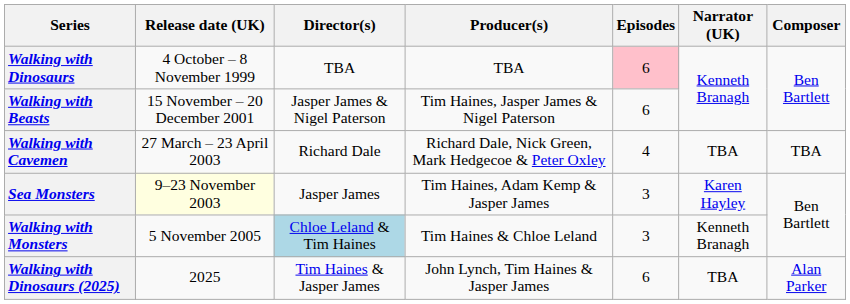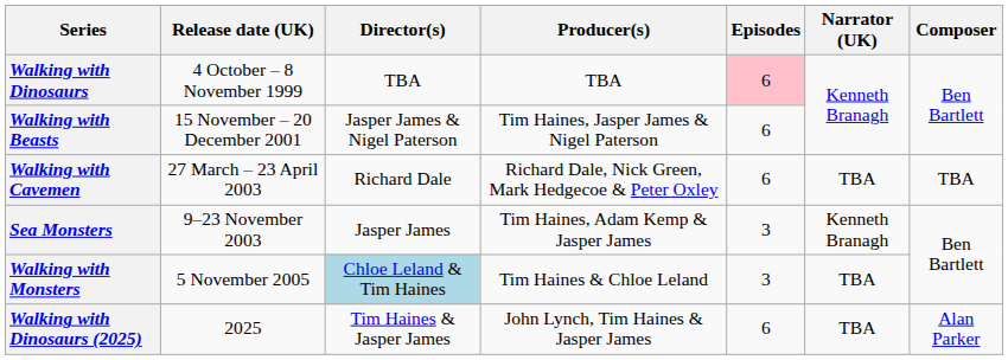 <table class="wikitable plainrowheaders" style="text-align:center;">
 <tr>
 <th scope="col">Series</th>
 <th scope="col">Release date (UK)</th>
 <th scope="col">Director(s)</th>
 <th scope="col">Producer(s)</th>
 <th scope="col">Episodes</th>
 <th scope="col">Narrator (UK)</th>
 <th scope="col">Composer</th>
 </tr>
 <tr>
 <th scope="row" style="text-align:left;"><em><a href='#'>Walking with Dinosaurs</a></em></th>
 <td style="text-align:center">4 October – 8 November 1999</td>
 <td>TBA</td>
 <td>TBA</td>
 <td style="background: pink;">6</td>
 <td rowspan=2><a href='#'>Kenneth Branagh</a></td>
 <td rowspan=2><a href='#'>Ben Bartlett</a></td>
 </tr>
 <tr>
 <th scope="row" style="text-align:left;"><em><a href='#'>Walking with Beasts</a></em></th>
 <td style="text-align:center">15 November – 20 December 2001</td>
 <td>Jasper James & Nigel Paterson</td>
 <td>Tim Haines, Jasper James & Nigel Paterson</td>
 <td>6</td>
 </tr>
 <tr>
 <th scope="row" style="text-align:left;"><em><a href='#'>Walking with Cavemen</a></em></th>
 <td style="text-align:center">27 March – 23 April 2003</td>
 <td>Richard Dale</td>
 <td>Richard Dale, Nick Green, Mark Hedgecoe & <a href='#'>Peter Oxley</a></td>
-<td>4</td>
+<td>6</td>
 <td>TBA</td>
 <td>TBA</td>
 </tr>
 <tr>
 <th scope="row" style="text-align:left;"><em><a href='#'>Sea Monsters</a></em></th>
-<td style="background: lightyellow; text-align:center">9–23 November 2003</td>
+<td style="text-align:center">9–23 November 2003</td>
 <td>Jasper James</td>
 <td>Tim Haines, Adam Kemp & Jasper James</td>
 <td>3</td>
-<td><a href='#'>Karen Hayley</a></td>
+<td>Kenneth Branagh</td>
 <td rowspan=2>Ben Bartlett</td>
 </tr>
 <tr>
 <th scope="row" style="text-align:left;"><em><a href='#'>Walking with Monsters</a></em></th>
 <td style="text-align:center">5 November 2005</td>
 <td style="background: lightblue;"><a href='#'>Chloe Leland</a> & Tim Haines</td>
 <td>Tim Haines & Chloe Leland</td>
 <td>3</td>
-<td>Kenneth Branagh</td>
+<td>TBA</td>
 </tr>
 <tr>
 <th scope="row" style="text-align:left;"><em><a href='#'>Walking with Dinosaurs (2025)</a></em></th>
 <td style="text-align:center">2025 </td>
 <td><a href='#'>Tim Haines</a> & Jasper James</td>
 <td>John Lynch, Tim Haines & Jasper James</td>
 <td>6</td>
 <td>TBA</td>
 <td><a href='#'>Alan Parker</a></td>
 </tr>
 </table>
